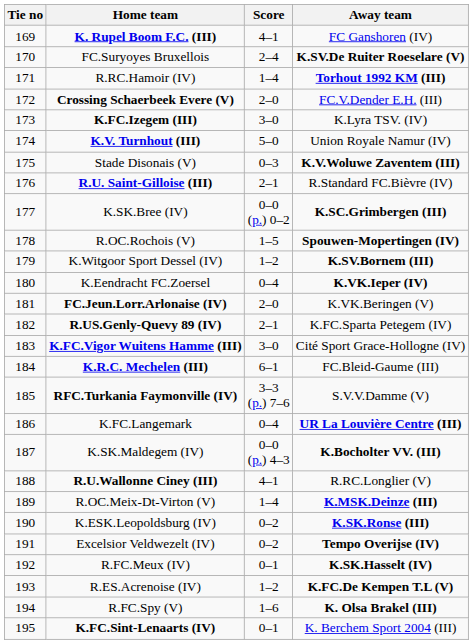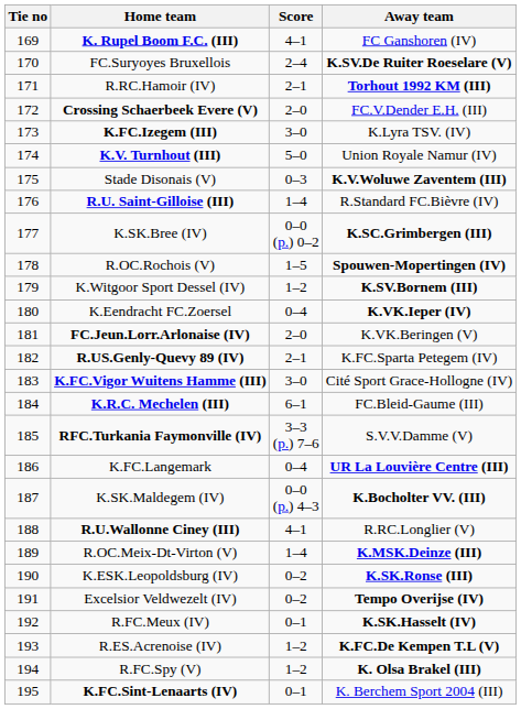 <table class="wikitable" style="text-align: center">
 <tr>
 <th>Tie no</th>
 <th>Home team</th>
 <th>Score</th>
 <th>Away team</th>
 </tr>
 <tr>
 <td>169</td>
 <td><strong><a href='#'>K. Rupel Boom F.C.</a> (III)</strong></td>
 <td>4–1</td>
 <td><a href='#'>FC Ganshoren</a> (IV)</td>
 </tr>
 <tr>
 <td>170</td>
 <td>FC.Suryoyes Bruxellois</td>
 <td>2–4</td>
 <td><strong>K.SV.De Ruiter Roeselare (V)</strong></td>
 </tr>
 <tr>
 <td>171</td>
 <td>R.RC.Hamoir (IV)</td>
-<td>1–4</td>
+<td>2–1</td>
 <td><strong><a href='#'>Torhout 1992 KM</a> (III)</strong></td>
 </tr>
 <tr>
 <td>172</td>
 <td><strong>Crossing Schaerbeek Evere (V)</strong></td>
 <td>2–0</td>
 <td><a href='#'>FC.V.Dender E.H.</a> (III)</td>
 </tr>
 <tr>
 <td>173</td>
 <td><strong>K.FC.Izegem (III)</strong></td>
 <td>3–0</td>
 <td>K.Lyra TSV. (IV)</td>
 </tr>
 <tr>
 <td>174</td>
 <td><strong><a href='#'>K.V. Turnhout</a> (III)</strong></td>
 <td>5–0</td>
 <td>Union Royale Namur (IV)</td>
 </tr>
 <tr>
 <td>175</td>
 <td>Stade Disonais (V)</td>
 <td>0–3</td>
 <td><strong>K.V.Woluwe Zaventem (III)</strong></td>
 </tr>
 <tr>
 <td>176</td>
 <td><strong><a href='#'>R.U. Saint-Gilloise</a> (III)</strong></td>
-<td>2–1</td>
+<td>1–4</td>
 <td>R.Standard FC.Bièvre (IV)</td>
 </tr>
 <tr>
 <td>177</td>
 <td>K.SK.Bree (IV)</td>
 <td>0–0<br>(<a href='#'>p.</a>) 0–2</td>
 <td><strong>K.SC.Grimbergen (III)</strong></td>
 </tr>
 <tr>
 <td>178</td>
 <td>R.OC.Rochois (V)</td>
 <td>1–5</td>
 <td><strong>Spouwen-Mopertingen (IV)</strong></td>
 </tr>
 <tr>
 <td>179</td>
 <td>K.Witgoor Sport Dessel (IV)</td>
 <td>1–2</td>
 <td><strong>K.SV.Bornem (III)</strong></td>
 </tr>
 <tr>
 <td>180</td>
 <td>K.Eendracht FC.Zoersel</td>
 <td>0–4</td>
 <td><strong>K.VK.Ieper (IV)</strong></td>
 </tr>
 <tr>
 <td>181</td>
 <td><strong>FC.Jeun.Lorr.Arlonaise (IV)</strong></td>
 <td>2–0</td>
 <td>K.VK.Beringen (V)</td>
 </tr>
 <tr>
 <td>182</td>
 <td><strong>R.US.Genly-Quevy 89 (IV)</strong></td>
 <td>2–1</td>
 <td>K.FC.Sparta Petegem (IV)</td>
 </tr>
 <tr>
 <td>183</td>
 <td><strong><a href='#'>K.FC.Vigor Wuitens Hamme</a> (III)</strong></td>
 <td>3–0</td>
 <td>Cité Sport Grace-Hollogne (IV)</td>
 </tr>
 <tr>
 <td>184</td>
 <td><strong><a href='#'>K.R.C. Mechelen</a> (III)</strong></td>
 <td>6–1</td>
 <td>FC.Bleid-Gaume (III)</td>
 </tr>
 <tr>
 <td>185</td>
 <td><strong>RFC.Turkania Faymonville (IV)</strong></td>
 <td>3–3<br>(<a href='#'>p.</a>) 7–6</td>
 <td>S.V.V.Damme (V)</td>
 </tr>
 <tr>
 <td>186</td>
 <td>K.FC.Langemark</td>
 <td>0–4</td>
 <td><strong><a href='#'>UR La Louvière Centre</a> (III)</strong></td>
 </tr>
 <tr>
 <td>187</td>
 <td>K.SK.Maldegem (IV)</td>
 <td>0–0<br>(<a href='#'>p.</a>) 4–3</td>
 <td><strong>K.Bocholter VV. (III)</strong></td>
 </tr>
 <tr>
 <td>188</td>
 <td><strong>R.U.Wallonne Ciney (III)</strong></td>
 <td>4–1</td>
 <td>R.RC.Longlier (V)</td>
 </tr>
 <tr>
 <td>189</td>
 <td>R.OC.Meix-Dt-Virton (V)</td>
 <td>1–4</td>
 <td><strong><a href='#'>K.MSK.Deinze</a> (III)</strong></td>
 </tr>
 <tr>
 <td>190</td>
 <td>K.ESK.Leopoldsburg (IV)</td>
 <td>0–2</td>
 <td><strong><a href='#'>K.SK.Ronse</a> (III)</strong></td>
 </tr>
 <tr>
 <td>191</td>
 <td>Excelsior Veldwezelt (IV)</td>
 <td>0–2</td>
 <td><strong>Tempo Overijse (IV)</strong></td>
 </tr>
 <tr>
 <td>192</td>
 <td>R.FC.Meux (IV)</td>
 <td>0–1</td>
 <td><strong>K.SK.Hasselt (IV)</strong></td>
 </tr>
 <tr>
 <td>193</td>
 <td>R.ES.Acrenoise (IV)</td>
 <td>1–2</td>
 <td><strong>K.FC.De Kempen T.L (V)</strong></td>
 </tr>
 <tr>
 <td>194</td>
 <td>R.FC.Spy (V)</td>
-<td>1–6</td>
+<td>1–2</td>
 <td><strong>K. Olsa Brakel (III)</strong></td>
 </tr>
 <tr>
 <td>195</td>
 <td><strong>K.FC.Sint-Lenaarts (IV)</strong></td>
 <td>0–1</td>
 <td><a href='#'>K. Berchem Sport 2004</a> (III)</td>
 </tr>
 </table>
